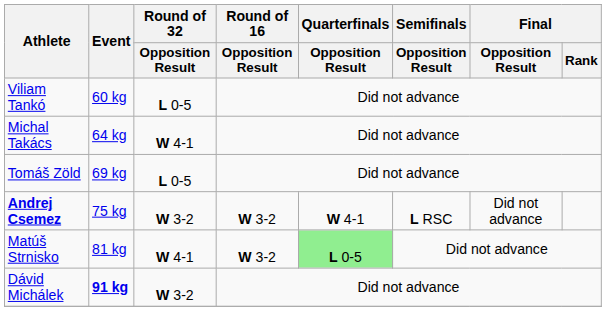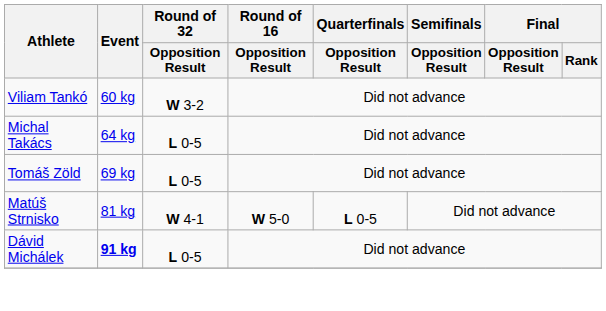 <table class="wikitable" style="font-size:90%">
 <tr>
 <th rowspan="2">Athlete</th>
 <th rowspan="2">Event</th>
 <th>Round of 32</th>
 <th>Round of 16</th>
 <th>Quarterfinals</th>
 <th>Semifinals</th>
 <th colspan=2>Final</th>
 </tr>
 <tr style="font-size:95%">
 <th>Opposition<br>Result</th>
 <th>Opposition<br>Result</th>
 <th>Opposition<br>Result</th>
 <th>Opposition<br>Result</th>
 <th>Opposition<br>Result</th>
 <th>Rank</th>
 </tr>
 <tr align=center>
 <td align=left><a href='#'>Viliam Tankó</a></td>
 <td align=left><a href='#'>60 kg</a></td>
-<td><br><strong>L</strong> 0-5</td>
+<td><br><strong>W</strong> 3-2</td>
 <td colspan=5>Did not advance</td>
 </tr>
 <tr align=center>
 <td align=left><a href='#'>Michal Takács</a></td>
 <td align=left><a href='#'>64 kg</a></td>
-<td><br><strong>W</strong> 4-1</td>
+<td><br><strong>L</strong> 0-5</td>
 <td colspan=5>Did not advance</td>
 </tr>
 <tr align=center>
 <td align=left><a href='#'>Tomáš Zӧld</a></td>
 <td align=left><a href='#'>69 kg</a></td>
 <td><br><strong>L</strong> 0-5</td>
 <td colspan=5>Did not advance</td>
 </tr>
 <tr align=center>
-<td align=left><strong><a href='#'>Andrej Csemez</a></strong></td>
-<td align=left><a href='#'>75 kg</a></td>
-<td><br><strong>W</strong> 3-2</td>
-<td><br><strong>W</strong> 3-2</td>
-<td><br><strong>W</strong> 4-1</td>
-<td><br><strong>L</strong> RSC</td>
-<td>Did not advance</td>
-<td></td>
-</tr>
-<tr align=center>
 <td align=left><a href='#'>Matúš Strnisko</a></td>
 <td align=left><a href='#'>81 kg</a></td>
 <td><br><strong>W</strong> 4-1</td>
-<td><br><strong>W</strong> 3-2</td>
-<td style="background: lightgreen;"><br><strong>L</strong> 0-5</td>
+<td><br><strong>W</strong> 5-0</td>
+<td><br><strong>L</strong> 0-5</td>
 <td colspan=3>Did not advance</td>
 </tr>
 <tr align=center>
 <td align=left><a href='#'>Dávid Michálek</a></td>
 <td align=left><strong><a href='#'>91 kg</a></strong></td>
-<td><br><strong>W</strong> 3-2</td>
+<td><br><strong>L</strong> 0-5</td>
 <td colspan=5>Did not advance</td>
 </tr>
 <tr align=center>
 </tr>
 </table>
